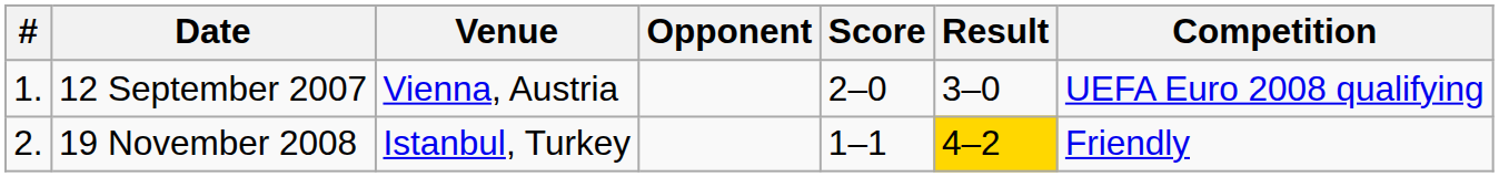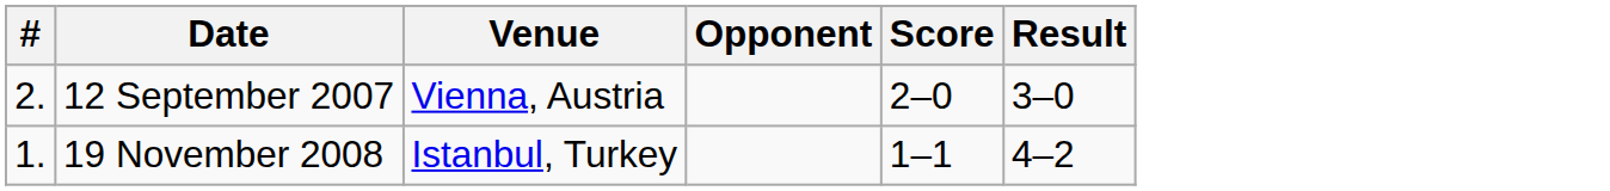 <table class="wikitable">
 <tr>
 <th>#</th>
 <th>Date</th>
 <th>Venue</th>
 <th>Opponent</th>
 <th>Score</th>
 <th>Result</th>
-<th>Competition</th>
 </tr>
 <tr>
-<td>1.</td>
+<td>2.</td>
 <td>12 September 2007</td>
 <td><a href='#'>Vienna</a>, Austria</td>
 <td></td>
 <td>2–0</td>
 <td>3–0</td>
-<td><a href='#'>UEFA Euro 2008 qualifying</a></td>
 </tr>
 <tr>
-<td>2.</td>
+<td>1.</td>
 <td>19 November 2008</td>
 <td><a href='#'>Istanbul</a>, Turkey</td>
 <td></td>
 <td>1–1</td>
-<td style="background: gold;">4–2</td>
-<td><a href='#'>Friendly</a></td>
+<td>4–2</td>
 </tr>
 </table>
